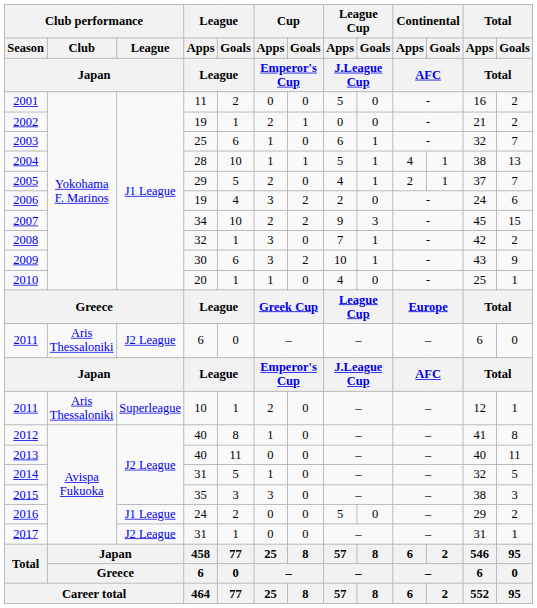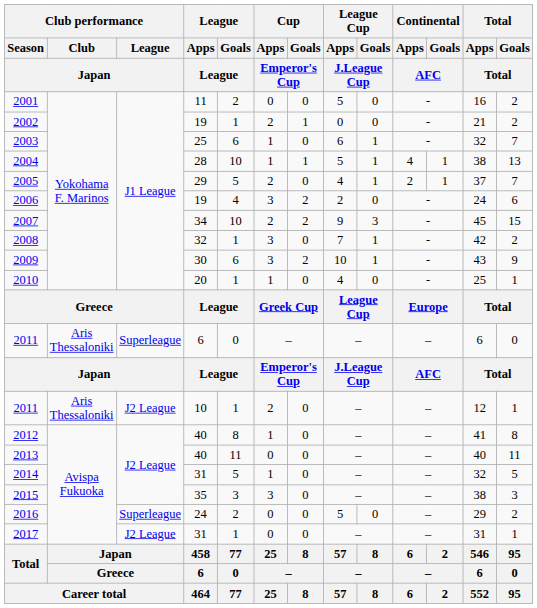 <table class="wikitable" style="text-align:center">
 <tr>
 <th colspan=3>Club performance</th>
 <th colspan=2>League</th>
 <th colspan=2>Cup</th>
 <th colspan=2>League Cup</th>
 <th colspan=2>Continental</th>
 <th colspan=2>Total</th>
 </tr>
 <tr>
 <th>Season</th>
 <th>Club</th>
 <th>League</th>
 <th>Apps</th>
 <th>Goals</th>
 <th>Apps</th>
 <th>Goals</th>
 <th>Apps</th>
 <th>Goals</th>
 <th>Apps</th>
 <th>Goals</th>
 <th>Apps</th>
 <th>Goals</th>
 </tr>
 <tr>
 <th colspan=3>Japan</th>
 <th colspan=2>League</th>
 <th colspan=2><a href='#'>Emperor's Cup</a></th>
 <th colspan=2><a href='#'>J.League Cup</a></th>
 <th colspan=2><a href='#'>AFC</a></th>
 <th colspan=2>Total</th>
 </tr>
 <tr>
 <td><a href='#'>2001</a></td>
 <td rowspan="10"><a href='#'>Yokohama F. Marinos</a></td>
 <td rowspan="10"><a href='#'>J1 League</a></td>
 <td>11</td>
 <td>2</td>
 <td>0</td>
 <td>0</td>
 <td>5</td>
 <td>0</td>
 <td colspan="2">-</td>
 <td>16</td>
 <td>2</td>
 </tr>
 <tr>
 <td><a href='#'>2002</a></td>
 <td>19</td>
 <td>1</td>
 <td>2</td>
 <td>1</td>
 <td>0</td>
 <td>0</td>
 <td colspan="2">-</td>
 <td>21</td>
 <td>2</td>
 </tr>
 <tr>
 <td><a href='#'>2003</a></td>
 <td>25</td>
 <td>6</td>
 <td>1</td>
 <td>0</td>
 <td>6</td>
 <td>1</td>
 <td colspan="2">-</td>
 <td>32</td>
 <td>7</td>
 </tr>
 <tr>
 <td><a href='#'>2004</a></td>
 <td>28</td>
 <td>10</td>
 <td>1</td>
 <td>1</td>
 <td>5</td>
 <td>1</td>
 <td>4</td>
 <td>1</td>
 <td>38</td>
 <td>13</td>
 </tr>
 <tr>
 <td><a href='#'>2005</a></td>
 <td>29</td>
 <td>5</td>
 <td>2</td>
 <td>0</td>
 <td>4</td>
 <td>1</td>
 <td>2</td>
 <td>1</td>
 <td>37</td>
 <td>7</td>
 </tr>
 <tr>
 <td><a href='#'>2006</a></td>
 <td>19</td>
 <td>4</td>
 <td>3</td>
 <td>2</td>
 <td>2</td>
 <td>0</td>
 <td colspan="2">-</td>
 <td>24</td>
 <td>6</td>
 </tr>
 <tr>
 <td><a href='#'>2007</a></td>
 <td>34</td>
 <td>10</td>
 <td>2</td>
 <td>2</td>
 <td>9</td>
 <td>3</td>
 <td colspan="2">-</td>
 <td>45</td>
 <td>15</td>
 </tr>
 <tr>
 <td><a href='#'>2008</a></td>
 <td>32</td>
 <td>1</td>
 <td>3</td>
 <td>0</td>
 <td>7</td>
 <td>1</td>
 <td colspan="2">-</td>
 <td>42</td>
 <td>2</td>
 </tr>
 <tr>
 <td><a href='#'>2009</a></td>
 <td>30</td>
 <td>6</td>
 <td>3</td>
 <td>2</td>
 <td>10</td>
 <td>1</td>
 <td colspan="2">-</td>
 <td>43</td>
 <td>9</td>
 </tr>
 <tr>
 <td><a href='#'>2010</a></td>
 <td>20</td>
 <td>1</td>
 <td>1</td>
 <td>0</td>
 <td>4</td>
 <td>0</td>
 <td colspan="2">-</td>
 <td>25</td>
 <td>1</td>
 </tr>
 <tr>
 <th colspan=3>Greece</th>
 <th colspan=2>League</th>
 <th colspan=2><a href='#'>Greek Cup</a></th>
 <th colspan=2><a href='#'>League Cup</a></th>
 <th colspan=2><a href='#'>Europe</a></th>
 <th colspan=2>Total</th>
 </tr>
 <tr>
 <td><a href='#'>2011</a></td>
 <td><a href='#'>Aris Thessaloniki</a></td>
-<td><a href='#'>J2 League</a></td>
+<td><a href='#'>Superleague</a></td>
 <td>6</td>
 <td>0</td>
 <td colspan="2">–</td>
 <td colspan="2">–</td>
 <td colspan="2">–</td>
 <td>6</td>
 <td>0</td>
 </tr>
 <tr>
 <th colspan=3>Japan</th>
 <th colspan=2>League</th>
 <th colspan=2><a href='#'>Emperor's Cup</a></th>
 <th colspan=2><a href='#'>J.League Cup</a></th>
 <th colspan=2><a href='#'>AFC</a></th>
 <th colspan=2>Total</th>
 </tr>
 <tr>
 <td><a href='#'>2011</a></td>
 <td><a href='#'>Aris Thessaloniki</a></td>
-<td><a href='#'>Superleague</a></td>
+<td><a href='#'>J2 League</a></td>
 <td>10</td>
 <td>1</td>
 <td>2</td>
 <td>0</td>
 <td colspan="2">–</td>
 <td colspan="2">–</td>
 <td>12</td>
 <td>1</td>
 </tr>
 <tr>
 <td><a href='#'>2012</a></td>
 <td rowspan="6"><a href='#'>Avispa Fukuoka</a></td>
 <td rowspan="4"><a href='#'>J2 League</a></td>
 <td>40</td>
 <td>8</td>
 <td>1</td>
 <td>0</td>
 <td colspan="2">–</td>
 <td colspan="2">–</td>
 <td>41</td>
 <td>8</td>
 </tr>
 <tr>
 <td><a href='#'>2013</a></td>
 <td>40</td>
 <td>11</td>
 <td>0</td>
 <td>0</td>
 <td colspan="2">–</td>
 <td colspan="2">–</td>
 <td>40</td>
 <td>11</td>
 </tr>
 <tr>
 <td><a href='#'>2014</a></td>
 <td>31</td>
 <td>5</td>
 <td>1</td>
 <td>0</td>
 <td colspan="2">–</td>
 <td colspan="2">–</td>
 <td>32</td>
 <td>5</td>
 </tr>
 <tr>
 <td><a href='#'>2015</a></td>
 <td>35</td>
 <td>3</td>
 <td>3</td>
 <td>0</td>
 <td colspan="2">–</td>
 <td colspan="2">–</td>
 <td>38</td>
 <td>3</td>
 </tr>
 <tr>
 <td><a href='#'>2016</a></td>
-<td><a href='#'>J1 League</a></td>
+<td><a href='#'>Superleague</a></td>
 <td>24</td>
 <td>2</td>
 <td>0</td>
 <td>0</td>
 <td>5</td>
 <td>0</td>
 <td colspan="2">–</td>
 <td>29</td>
 <td>2</td>
 </tr>
 <tr>
 <td><a href='#'>2017</a></td>
 <td><a href='#'>J2 League</a></td>
 <td>31</td>
 <td>1</td>
 <td>0</td>
 <td>0</td>
 <td colspan="2">–</td>
 <td colspan="2">–</td>
 <td>31</td>
 <td>1</td>
 </tr>
 <tr>
 <th rowspan=2>Total</th>
 <th colspan=2>Japan</th>
 <th>458</th>
 <th>77</th>
 <th>25</th>
 <th>8</th>
 <th>57</th>
 <th>8</th>
 <th>6</th>
 <th>2</th>
 <th>546</th>
 <th>95</th>
 </tr>
 <tr>
 <th colspan=2>Greece</th>
 <th>6</th>
 <th>0</th>
 <th colspan="2">–</th>
 <th colspan="2">–</th>
 <th colspan="2">–</th>
 <th>6</th>
 <th>0</th>
 </tr>
 <tr>
 <th colspan=3>Career total</th>
 <th>464</th>
 <th>77</th>
 <th>25</th>
 <th>8</th>
 <th>57</th>
 <th>8</th>
 <th>6</th>
 <th>2</th>
 <th>552</th>
 <th>95</th>
 </tr>
 </table>
